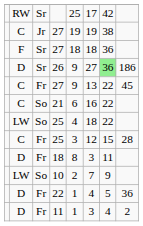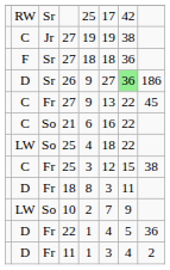 <table class="wikitable sortable" style="text-align:center">
 <tr>
 </tr>
 <tr>
 <td align=left></td>
 <td>RW</td>
 <td>Sr</td>
 <td></td>
 <td>25</td>
 <td>17</td>
 <td>42</td>
 <td></td>
 </tr>
 <tr>
 <td align=left></td>
 <td>C</td>
 <td>Jr</td>
 <td>27</td>
 <td>19</td>
 <td>19</td>
 <td>38</td>
 <td></td>
 </tr>
 <tr>
 <td align=left></td>
 <td>F</td>
 <td>Sr</td>
 <td>27</td>
 <td>18</td>
 <td>18</td>
 <td>36</td>
 <td></td>
 </tr>
 <tr>
 <td align=left></td>
 <td>D</td>
 <td>Sr</td>
 <td>26</td>
 <td>9</td>
 <td>27</td>
 <td style="background: lightgreen;">36</td>
 <td>186</td>
 </tr>
 <tr>
 <td align=left></td>
 <td>C</td>
 <td>Fr</td>
 <td>27</td>
 <td>9</td>
 <td>13</td>
 <td>22</td>
 <td>45</td>
 </tr>
 <tr>
 <td align=left></td>
 <td>C</td>
 <td>So</td>
 <td>21</td>
 <td>6</td>
 <td>16</td>
 <td>22</td>
 <td></td>
 </tr>
 <tr>
 <td align=left></td>
 <td>LW</td>
 <td>So</td>
 <td>25</td>
 <td>4</td>
 <td>18</td>
 <td>22</td>
 <td></td>
 </tr>
 <tr>
 <td align=left></td>
 <td>C</td>
 <td>Fr</td>
 <td>25</td>
 <td>3</td>
 <td>12</td>
 <td>15</td>
-<td>28</td>
+<td>38</td>
 </tr>
 <tr>
 <td align=left></td>
 <td>D</td>
 <td>Fr</td>
 <td>18</td>
 <td>8</td>
 <td>3</td>
 <td>11</td>
 <td></td>
 </tr>
 <tr>
 <td align=left></td>
 <td>LW</td>
 <td>So</td>
 <td>10</td>
 <td>2</td>
 <td>7</td>
 <td>9</td>
 <td></td>
 </tr>
 <tr>
 <td align=left></td>
 <td>D</td>
 <td>Fr</td>
 <td>22</td>
 <td>1</td>
 <td>4</td>
 <td>5</td>
 <td>36</td>
 </tr>
 <tr>
 <td align=left></td>
 <td>D</td>
 <td>Fr</td>
 <td>11</td>
 <td>1</td>
 <td>3</td>
 <td>4</td>
 <td>2</td>
 </tr>
 </table>
